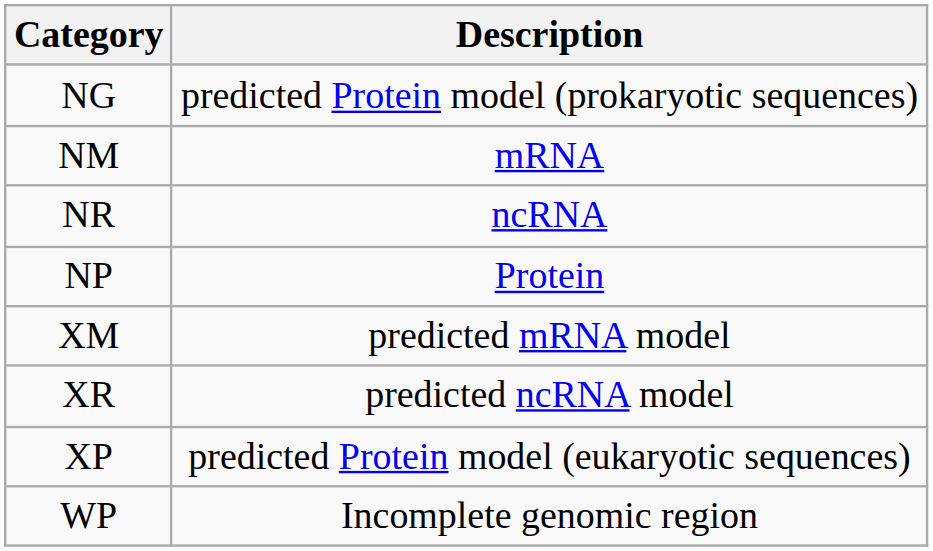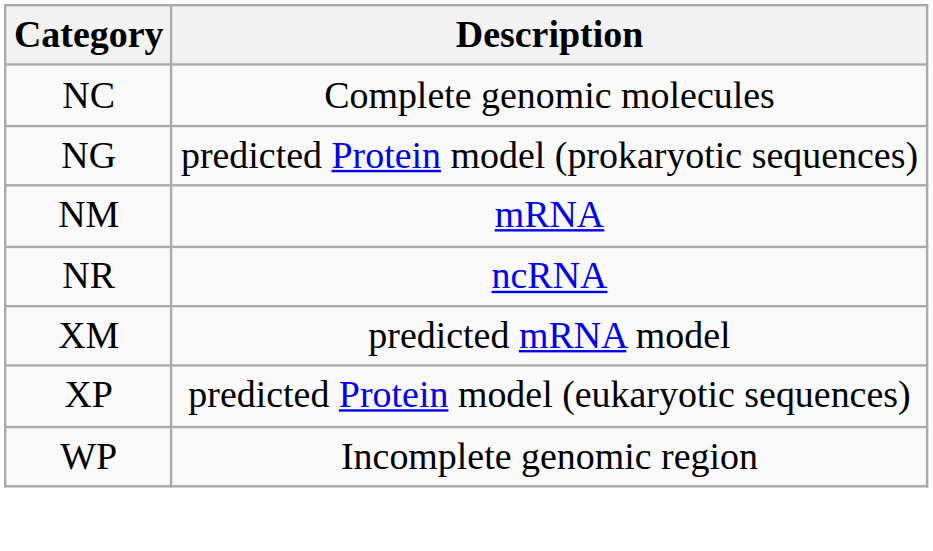 <table class="wikitable centered" style="text-align:center">
 <tr class="hintergrundfarbe6">
 <th>Category</th>
 <th>Description</th>
+</tr>
+<tr>
+<td>NC</td>
+<td>Complete genomic molecules</td>
 </tr>
 <tr>
 <td>NG</td>
 <td>predicted <a href='#'>Protein</a> model (prokaryotic sequences)</td>
 </tr>
 <tr>
 <td>NM</td>
 <td><a href='#'>mRNA</a></td>
 </tr>
 <tr>
 <td>NR</td>
 <td><a href='#'>ncRNA</a></td>
 </tr>
 <tr>
-<td>NP</td>
-<td><a href='#'>Protein</a></td>
-</tr>
-<tr>
 <td>XM</td>
 <td>predicted <a href='#'>mRNA</a> model</td>
-</tr>
-<tr>
-<td>XR</td>
-<td>predicted <a href='#'>ncRNA</a> model</td>
 </tr>
 <tr>
 <td>XP</td>
 <td>predicted <a href='#'>Protein</a> model (eukaryotic sequences)</td>
 </tr>
 <tr>
 <td>WP</td>
 <td>Incomplete genomic region</td>
 </tr>
 </table>
